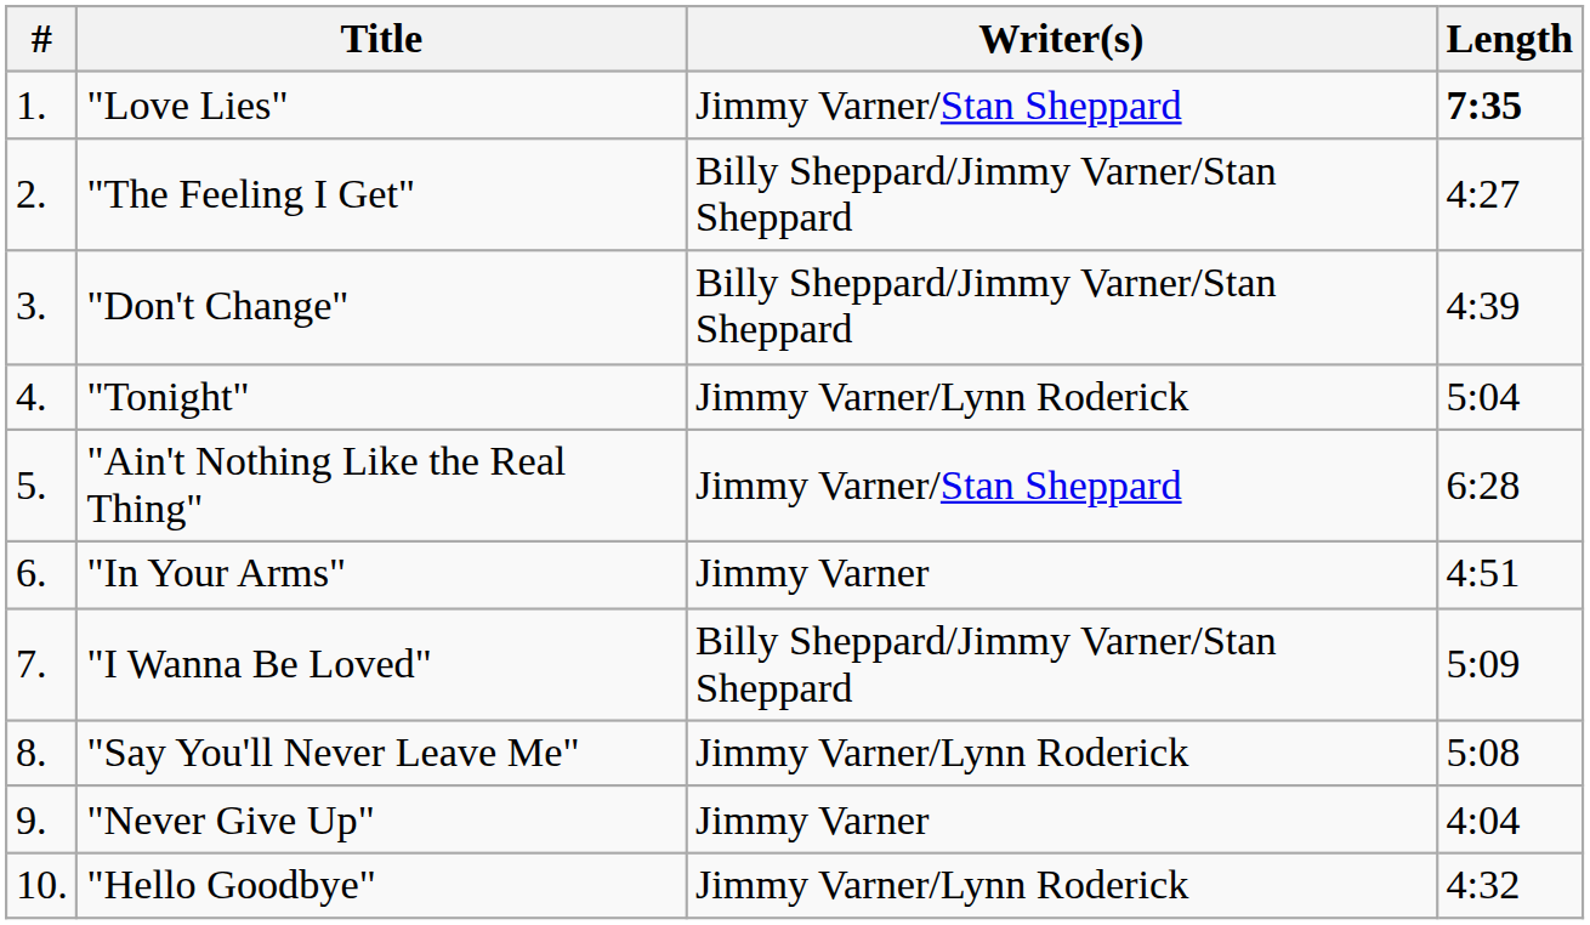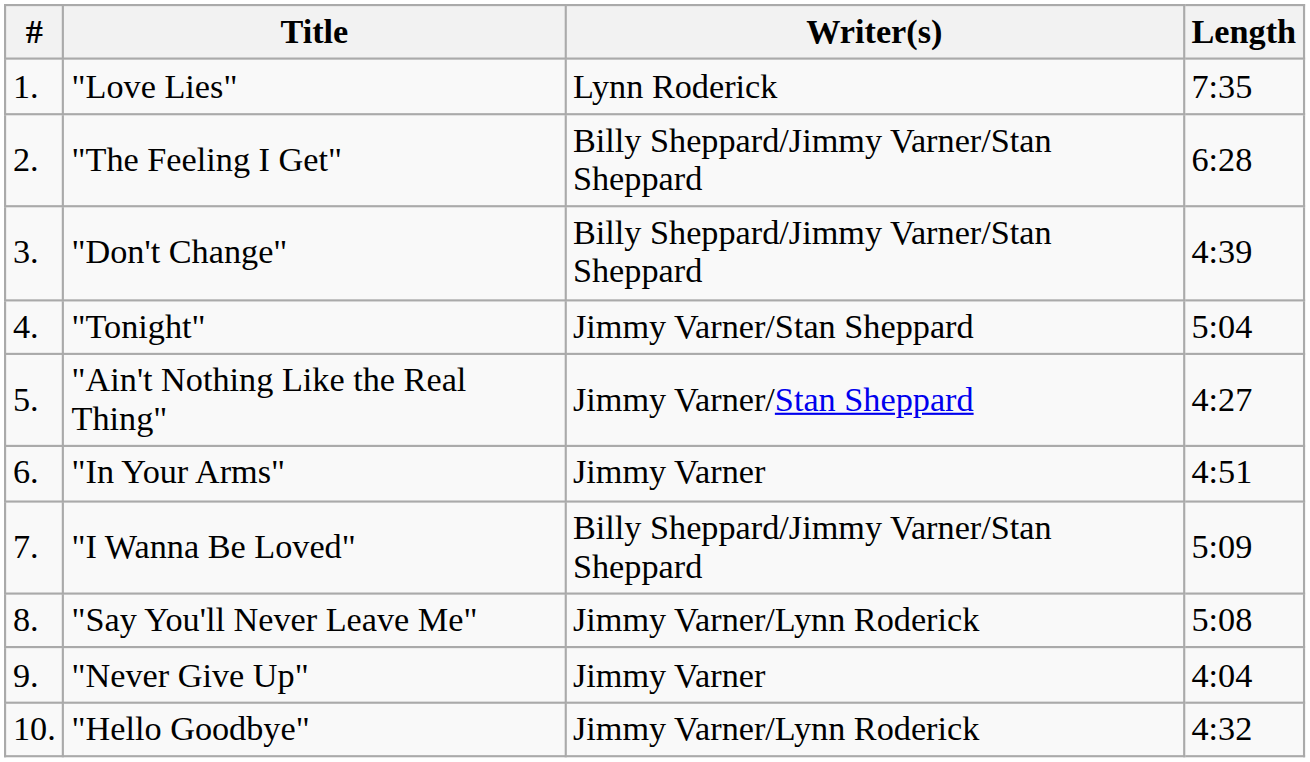 <table class="wikitable">
 <tr>
 <th>#</th>
 <th>Title</th>
 <th>Writer(s)</th>
 <th>Length</th>
 </tr>
 <tr>
 <td>1.</td>
 <td>"Love Lies"</td>
-<td>Jimmy Varner/<a href='#'>Stan Sheppard</a></td>
-<td><strong>7:35</strong></td>
+<td>Lynn Roderick</td>
+<td>7:35</td>
 </tr>
 <tr>
 <td>2.</td>
 <td>"The Feeling I Get"</td>
 <td>Billy Sheppard/Jimmy Varner/Stan Sheppard</td>
-<td>4:27</td>
+<td>6:28</td>
 </tr>
 <tr>
 <td>3.</td>
 <td>"Don't Change"</td>
 <td>Billy Sheppard/Jimmy Varner/Stan Sheppard</td>
 <td>4:39</td>
 </tr>
 <tr>
 <td>4.</td>
 <td>"Tonight"</td>
-<td>Jimmy Varner/Lynn Roderick</td>
+<td>Jimmy Varner/Stan Sheppard</td>
 <td>5:04</td>
 </tr>
 <tr>
 <td>5.</td>
 <td>"Ain't Nothing Like the Real Thing"</td>
 <td>Jimmy Varner/<a href='#'>Stan Sheppard</a></td>
-<td>6:28</td>
+<td>4:27</td>
 </tr>
 <tr>
 <td>6.</td>
 <td>"In Your Arms"</td>
 <td>Jimmy Varner</td>
 <td>4:51</td>
 </tr>
 <tr>
 <td>7.</td>
 <td>"I Wanna Be Loved"</td>
 <td>Billy Sheppard/Jimmy Varner/Stan Sheppard</td>
 <td>5:09</td>
 </tr>
 <tr>
 <td>8.</td>
 <td>"Say You'll Never Leave Me"</td>
 <td>Jimmy Varner/Lynn Roderick</td>
 <td>5:08</td>
 </tr>
 <tr>
 <td>9.</td>
 <td>"Never Give Up"</td>
 <td>Jimmy Varner</td>
 <td>4:04</td>
 </tr>
 <tr>
 <td>10.</td>
 <td>"Hello Goodbye"</td>
 <td>Jimmy Varner/Lynn Roderick</td>
 <td>4:32</td>
 </tr>
 </table>
